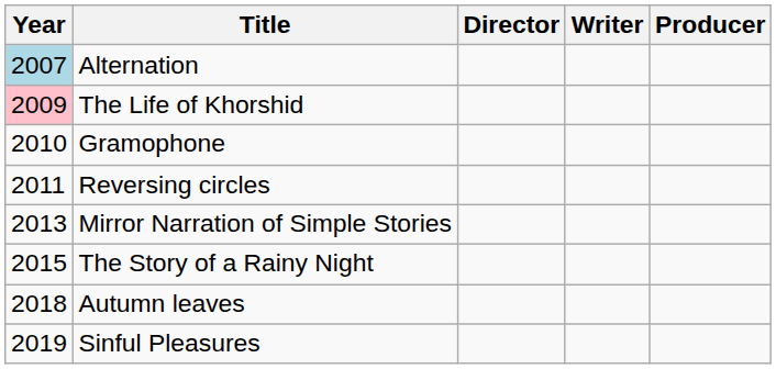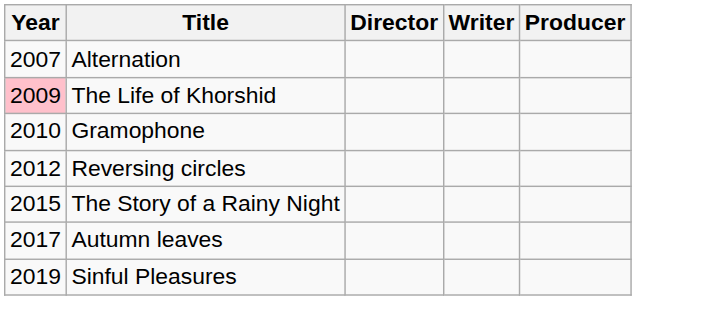 <table class="wikitable sortable">
 <tr>
 <th>Year</th>
 <th>Title</th>
 <th>Director</th>
 <th>Writer</th>
 <th>Producer</th>
 </tr>
 <tr>
-<td style="background: lightblue;">2007</td>
+<td>2007</td>
 <td>Alternation</td>
 <td></td>
 <td></td>
 <td></td>
 </tr>
 <tr>
 <td style="background: pink;">2009</td>
 <td>The Life of Khorshid</td>
 <td></td>
 <td></td>
 <td></td>
 </tr>
 <tr>
 <td>2010</td>
 <td>Gramophone</td>
 <td></td>
 <td></td>
 <td></td>
 </tr>
 <tr>
-<td>2011</td>
+<td>2012</td>
 <td>Reversing circles</td>
-<td></td>
-<td></td>
-<td></td>
-</tr>
-<tr>
-<td>2013</td>
-<td>Mirror Narration of Simple Stories</td>
 <td></td>
 <td></td>
 <td></td>
 </tr>
 <tr>
 <td>2015</td>
 <td>The Story of a Rainy Night</td>
 <td></td>
 <td></td>
 <td></td>
 </tr>
 <tr>
-<td>2018</td>
+<td>2017</td>
 <td>Autumn leaves</td>
 <td></td>
 <td></td>
 <td></td>
 </tr>
 <tr>
 <td>2019</td>
 <td>Sinful Pleasures</td>
 <td></td>
 <td></td>
 <td></td>
 </tr>
 </table>
